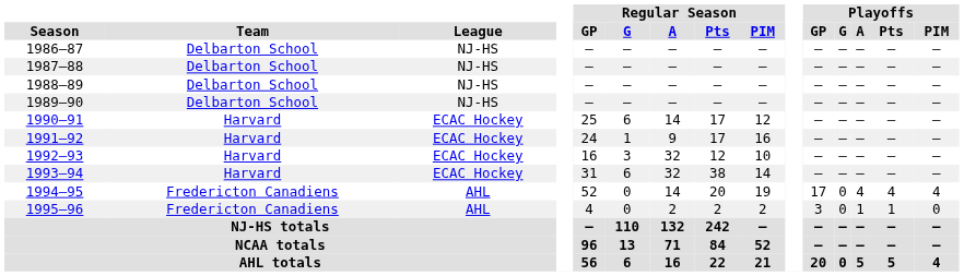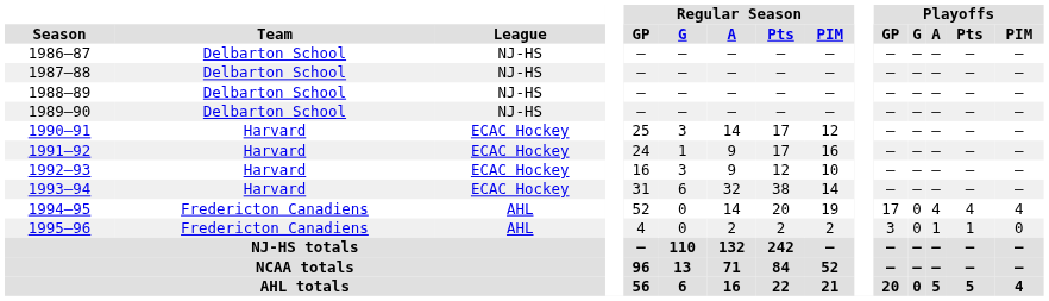 <table border="0" cellpadding="1" cellspacing="0" style="text-align:center; width:70em">
 <tr bgcolor="#e0e0e0">
 <th colspan="3"  bgcolor="#ffffff"> </th>
 <th rowspan="99" bgcolor="#ffffff"> </th>
 <th colspan="5">Regular Season</th>
 <th rowspan="99" bgcolor="#ffffff"> </th>
 <th colspan="5">Playoffs</th>
 </tr>
 <tr bgcolor="#e0e0e0">
 <th>Season</th>
 <th>Team</th>
 <th>League</th>
 <th>GP</th>
 <th><a href='#'>G</a></th>
 <th><a href='#'>A</a></th>
 <th><a href='#'>Pts</a></th>
 <th><a href='#'>PIM</a></th>
 <th>GP</th>
 <th>G</th>
 <th>A</th>
 <th>Pts</th>
 <th>PIM</th>
 </tr>
 <tr>
 <td>1986–87</td>
 <td><a href='#'>Delbarton School</a></td>
 <td>NJ-HS</td>
 <td>—</td>
 <td>—</td>
 <td>—</td>
 <td>—</td>
 <td>—</td>
 <td>—</td>
 <td>—</td>
 <td>—</td>
 <td>—</td>
 <td>—</td>
 </tr>
 <tr bgcolor="f0f0f0">
 <td>1987–88</td>
 <td><a href='#'>Delbarton School</a></td>
 <td>NJ-HS</td>
 <td>—</td>
 <td>—</td>
 <td>—</td>
 <td>—</td>
 <td>—</td>
 <td>—</td>
 <td>—</td>
 <td>—</td>
 <td>—</td>
 <td>—</td>
 </tr>
 <tr>
 <td>1988–89</td>
 <td><a href='#'>Delbarton School</a></td>
 <td>NJ-HS</td>
 <td>—</td>
 <td>—</td>
 <td>—</td>
 <td>—</td>
 <td>—</td>
 <td>—</td>
 <td>—</td>
 <td>—</td>
 <td>—</td>
 <td>—</td>
 </tr>
 <tr bgcolor="f0f0f0">
 <td>1989–90</td>
 <td><a href='#'>Delbarton School</a></td>
 <td>NJ-HS</td>
 <td>—</td>
 <td>—</td>
 <td>—</td>
 <td>—</td>
 <td>—</td>
 <td>—</td>
 <td>—</td>
 <td>—</td>
 <td>—</td>
 <td>—</td>
 </tr>
 <tr>
 <td><a href='#'>1990–91</a></td>
 <td><a href='#'>Harvard</a></td>
 <td><a href='#'>ECAC Hockey</a></td>
 <td>25</td>
-<td>6</td>
+<td>3</td>
 <td>14</td>
 <td>17</td>
 <td>12</td>
 <td>—</td>
 <td>—</td>
 <td>—</td>
 <td>—</td>
 <td>—</td>
 </tr>
 <tr bgcolor="f0f0f0">
 <td><a href='#'>1991–92</a></td>
 <td><a href='#'>Harvard</a></td>
 <td><a href='#'>ECAC Hockey</a></td>
 <td>24</td>
 <td>1</td>
 <td>9</td>
 <td>17</td>
 <td>16</td>
 <td>—</td>
 <td>—</td>
 <td>—</td>
 <td>—</td>
 <td>—</td>
 </tr>
 <tr>
 <td><a href='#'>1992–93</a></td>
 <td><a href='#'>Harvard</a></td>
 <td><a href='#'>ECAC Hockey</a></td>
 <td>16</td>
 <td>3</td>
-<td>32</td>
+<td>9</td>
 <td>12</td>
 <td>10</td>
 <td>—</td>
 <td>—</td>
 <td>—</td>
 <td>—</td>
 <td>—</td>
 </tr>
 <tr bgcolor="f0f0f0">
 <td><a href='#'>1993–94</a></td>
 <td><a href='#'>Harvard</a></td>
 <td><a href='#'>ECAC Hockey</a></td>
 <td>31</td>
 <td>6</td>
 <td>32</td>
 <td>38</td>
 <td>14</td>
 <td>—</td>
 <td>—</td>
 <td>—</td>
 <td>—</td>
 <td>—</td>
 </tr>
 <tr>
 <td><a href='#'>1994–95</a></td>
 <td><a href='#'>Fredericton Canadiens</a></td>
 <td><a href='#'>AHL</a></td>
 <td>52</td>
 <td>0</td>
 <td>14</td>
 <td>20</td>
 <td>19</td>
 <td>17</td>
 <td>0</td>
 <td>4</td>
 <td>4</td>
 <td>4</td>
 </tr>
 <tr bgcolor="f0f0f0">
 <td><a href='#'>1995–96</a></td>
 <td><a href='#'>Fredericton Canadiens</a></td>
 <td><a href='#'>AHL</a></td>
 <td>4</td>
 <td>0</td>
 <td>2</td>
 <td>2</td>
 <td>2</td>
 <td>3</td>
 <td>0</td>
 <td>1</td>
 <td>1</td>
 <td>0</td>
 </tr>
 <tr bgcolor="#e0e0e0">
 <th colspan="3">NJ-HS totals</th>
 <th>—</th>
 <th>110</th>
 <th>132</th>
 <th>242</th>
 <th>—</th>
 <th>—</th>
 <th>—</th>
 <th>—</th>
 <th>—</th>
 <th>—</th>
 </tr>
 <tr bgcolor="#e0e0e0">
 <th colspan="3">NCAA totals</th>
 <th>96</th>
 <th>13</th>
 <th>71</th>
 <th>84</th>
 <th>52</th>
 <th>—</th>
 <th>—</th>
 <th>—</th>
 <th>—</th>
 <th>—</th>
 </tr>
 <tr bgcolor="#e0e0e0">
 <th colspan="3">AHL totals</th>
 <th>56</th>
 <th>6</th>
 <th>16</th>
 <th>22</th>
 <th>21</th>
 <th>20</th>
 <th>0</th>
 <th>5</th>
 <th>5</th>
 <th>4</th>
 </tr>
 </table>
